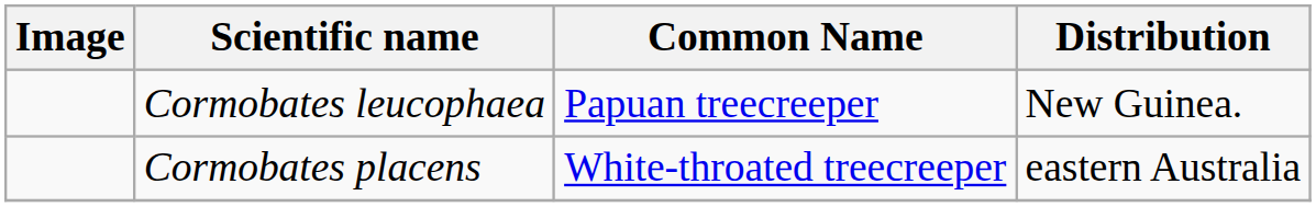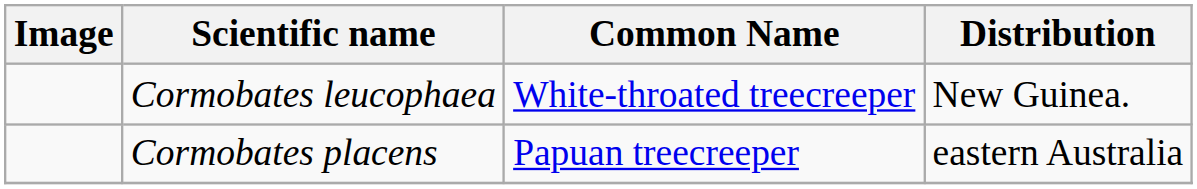 <table class="wikitable">
 <tr>
 <th>Image</th>
 <th>Scientific name</th>
 <th>Common Name</th>
 <th>Distribution</th>
 </tr>
 <tr>
 <td></td>
 <td><em>Cormobates leucophaea</em></td>
-<td><a href='#'>Papuan treecreeper</a></td>
+<td><a href='#'>White-throated treecreeper</a></td>
 <td>New Guinea.</td>
 </tr>
 <tr>
 <td></td>
 <td><em>Cormobates placens</em></td>
-<td><a href='#'>White-throated treecreeper</a></td>
+<td><a href='#'>Papuan treecreeper</a></td>
 <td>eastern Australia</td>
 </tr>
 <tr>
 </tr>
 </table>
